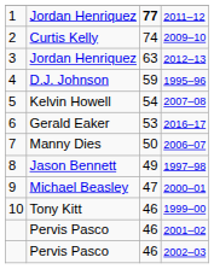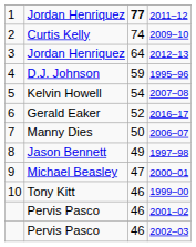 <table class="wikitable">
 <tr>
 </tr>
 <tr>
 <td>1</td>
 <td><a href='#'>Jordan Henriquez</a></td>
 <td><strong>77</strong></td>
 <td style="font-size:80%;"><a href='#'>2011–12</a></td>
 </tr>
 <tr>
 <td>2</td>
 <td><a href='#'>Curtis Kelly</a></td>
 <td>74</td>
 <td style="font-size:80%;"><a href='#'>2009–10</a></td>
 </tr>
 <tr>
 <td>3</td>
 <td><a href='#'>Jordan Henriquez</a></td>
-<td>63</td>
+<td>64</td>
 <td style="font-size:80%;"><a href='#'>2012–13</a></td>
 </tr>
 <tr>
 <td>4</td>
 <td><a href='#'>D.J. Johnson</a></td>
 <td>59</td>
 <td style="font-size:80%;"><a href='#'>1995–96</a></td>
 </tr>
 <tr>
 <td>5</td>
 <td>Kelvin Howell</td>
 <td>54</td>
 <td style="font-size:80%;"><a href='#'>2007–08</a></td>
 </tr>
 <tr>
 <td>6</td>
 <td>Gerald Eaker</td>
-<td>53</td>
+<td>52</td>
 <td style="font-size:80%;"><a href='#'>2016–17</a></td>
 </tr>
 <tr>
 <td>7</td>
 <td>Manny Dies</td>
 <td>50</td>
 <td style="font-size:80%;"><a href='#'>2006–07</a></td>
 </tr>
 <tr>
 <td>8</td>
 <td><a href='#'>Jason Bennett</a></td>
 <td>49</td>
 <td style="font-size:80%;"><a href='#'>1997–98</a></td>
 </tr>
 <tr>
 <td>9</td>
 <td><a href='#'>Michael Beasley</a></td>
 <td>47</td>
 <td style="font-size:80%;"><a href='#'>2000–01</a></td>
 </tr>
 <tr>
 <td>10</td>
 <td>Tony Kitt</td>
 <td>46</td>
 <td style="font-size:80%;"><a href='#'>1999–00</a></td>
 </tr>
 <tr>
 <td></td>
 <td>Pervis Pasco</td>
 <td>46</td>
 <td style="font-size:80%;"><a href='#'>2001–02</a></td>
 </tr>
 <tr>
 <td></td>
 <td>Pervis Pasco</td>
 <td>46</td>
 <td style="font-size:80%;"><a href='#'>2002–03</a></td>
 </tr>
 </table>
